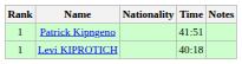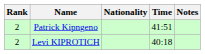 <table class="wikitable sortable" style="text-align:center;font-size:95%">
 <tr>
 <th>Rank</th>
 <th>Name</th>
 <th>Nationality</th>
 <th>Time</th>
 <th>Notes</th>
 </tr>
 <tr bgcolor=ccffcc>
-<td>1</td>
+<td>2</td>
 <td><a href='#'>Patrick Kipngeno</a></td>
 <td></td>
 <td>41:51</td>
 <td></td>
 </tr>
 <tr bgcolor=ccffcc>
-<td>1</td>
+<td>2</td>
 <td><a href='#'>Levi KIPROTICH</a></td>
 <td></td>
 <td>40:18</td>
 <td></td>
 </tr>
 </table>
